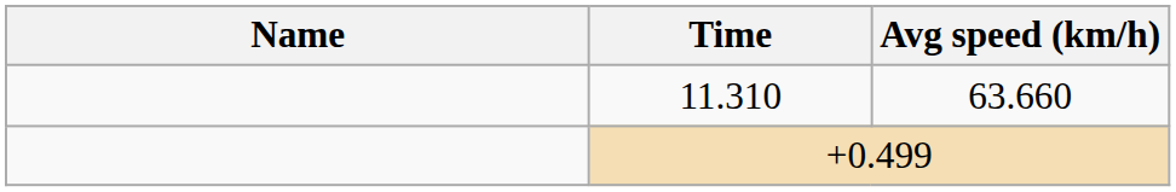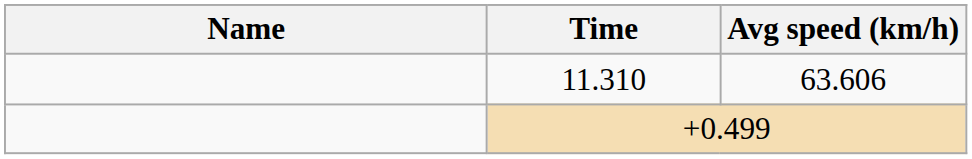 <table class="wikitable" style="text-align:center;">
 <tr>
 <th style="width:15em">Name</th>
 <th style="width:7em">Time</th>
 <th>Avg speed (km/h)</th>
 </tr>
 <tr>
 <td align=left></td>
 <td>11.310</td>
-<td>63.660</td>
+<td>63.606</td>
 </tr>
 <tr>
 <td align=left></td>
 <td bgcolor=wheat colspan=2>+0.499</td>
 </tr>
 </table>
